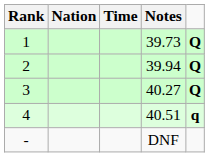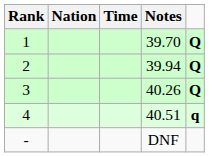 <table class="wikitable sortable" style="text-align:center">
 <tr>
 <th>Rank</th>
 <th>Nation</th>
 <th>Time</th>
 <th>Notes</th>
 </tr>
 <tr bgcolor=ccffcc>
 <td>1</td>
 <td align=left></td>
 <td align=left></td>
-<td>39.73</td>
+<td>39.70</td>
 <td><strong>Q</strong></td>
 </tr>
 <tr bgcolor=ccffcc>
 <td>2</td>
 <td align=left></td>
 <td align=left></td>
 <td>39.94</td>
 <td><strong>Q</strong></td>
 </tr>
 <tr bgcolor=ccffcc>
 <td>3</td>
 <td align=left></td>
 <td align=left></td>
-<td>40.27</td>
+<td>40.26</td>
 <td><strong>Q</strong></td>
 </tr>
 <tr bgcolor=ddffdd>
 <td>4</td>
 <td align=left></td>
 <td align=left></td>
 <td>40.51</td>
 <td><strong>q</strong></td>
 </tr>
 <tr>
 <td>-</td>
 <td align=left></td>
 <td align=left></td>
 <td>DNF</td>
 <td></td>
 </tr>
 </table>
